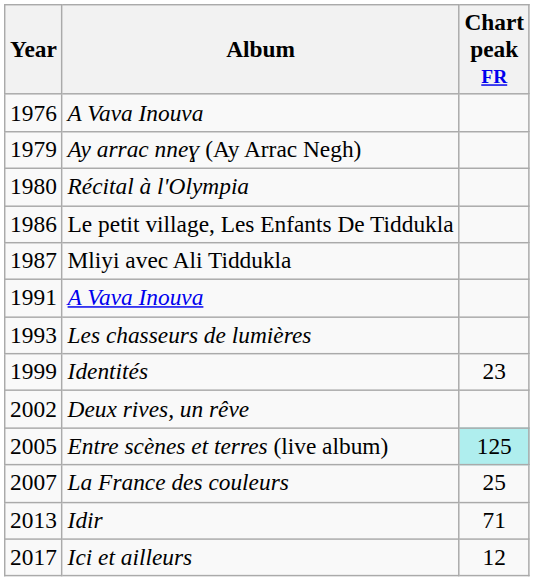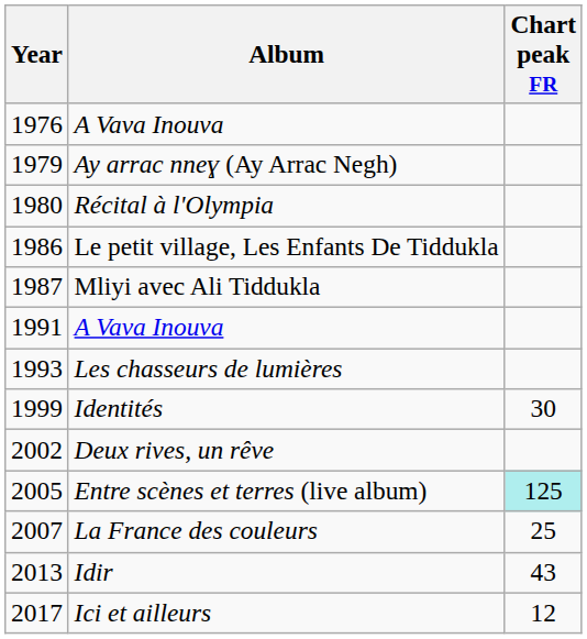 <table class="wikitable">
 <tr>
 <th>Year</th>
 <th>Album</th>
 <th>Chart <br>peak<br><small><a href='#'>FR</a><br></small></th>
 </tr>
 <tr>
 <td>1976</td>
 <td><em>A Vava Inouva</em></td>
 <td style="text-align:center;"></td>
 </tr>
 <tr>
 <td>1979</td>
 <td><em>Ay arrac nneɣ</em> (Ay Arrac Negh)</td>
 <td style="text-align:center;"></td>
 </tr>
 <tr>
 <td>1980</td>
 <td><em>Récital à l'Olympia</em></td>
 <td style="text-align:center;"></td>
 </tr>
 <tr>
 <td>1986</td>
 <td>Le petit village, Les Enfants De Tiddukla</td>
 <td></td>
 </tr>
 <tr>
 <td>1987</td>
 <td>Mliyi avec Ali Tiddukla</td>
 <td></td>
 </tr>
 <tr>
 <td>1991</td>
 <td><em><a href='#'>A Vava Inouva</a></em></td>
 <td style="text-align:center;"></td>
 </tr>
 <tr>
 <td>1993</td>
 <td><em>Les chasseurs de lumières</em></td>
 <td style="text-align:center;"></td>
 </tr>
 <tr>
 <td>1999</td>
 <td><em>Identités</em></td>
-<td style="text-align:center;">23</td>
+<td style="text-align:center;">30</td>
 </tr>
 <tr>
 <td>2002</td>
 <td><em>Deux rives, un rêve</em></td>
 <td style="text-align:center;"></td>
 </tr>
 <tr>
 <td>2005</td>
 <td><em>Entre scènes et terres</em> (live album)</td>
 <td style="background: paleturquoise; text-align:center;">125</td>
 </tr>
 <tr>
 <td>2007</td>
 <td><em>La France des couleurs</em></td>
 <td style="text-align:center;">25</td>
 </tr>
 <tr>
 <td>2013</td>
 <td><em>Idir</em></td>
-<td style="text-align:center;">71</td>
+<td style="text-align:center;">43</td>
 </tr>
 <tr>
 <td>2017</td>
 <td><em>Ici et ailleurs</em></td>
 <td style="text-align:center;">12<br></td>
 </tr>
 </table>
